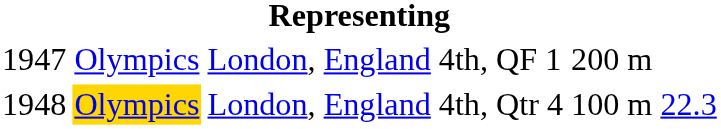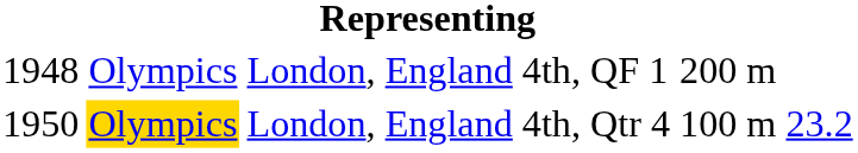 <table>
 <tr>
 <th colspan="6">Representing </th>
 </tr>
 <tr>
-<td>1947</td>
+<td>1948</td>
 <td><a href='#'>Olympics</a></td>
 <td><a href='#'>London</a>, <a href='#'>England</a></td>
 <td>4th, QF 1</td>
 <td>200 m</td>
 <td><a href='#'></a></td>
 </tr>
 <tr>
-<td>1948</td>
+<td>1950</td>
 <td style="background: gold;"><a href='#'>Olympics</a></td>
 <td><a href='#'>London</a>, <a href='#'>England</a></td>
 <td>4th, Qtr 4</td>
 <td>100 m</td>
-<td><a href='#'>22.3</a></td>
+<td><a href='#'>23.2</a></td>
 </tr>
 </table>
